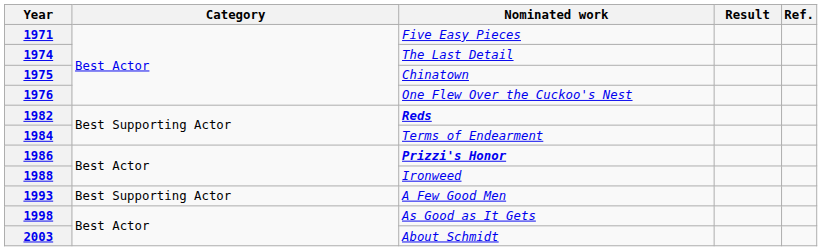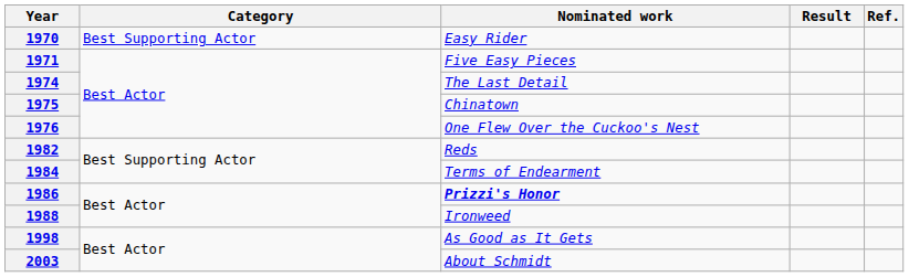 <table class=wikitable>
 <tr>
 <th scope="col" style="width:5em;">Year</th>
 <th scope="col" style="width:26em;">Category</th>
 <th scope="col" style="width:25em;">Nominated work</th>
 <th scope="col" style="width:5em;">Result</th>
 <th>Ref.</th>
+</tr>
+<tr>
+<th scope="row", style="text-align:center;"><a href='#'>1970</a></th>
+<td><a href='#'>Best Supporting Actor</a></td>
+<td><em><a href='#'>Easy Rider</a></em></td>
+<td></td>
+<td style="text-align:center;"></td>
 </tr>
 <tr>
 <th scope="row"><a href='#'>1971</a></th>
 <td rowspan="4"><a href='#'>Best Actor</a></td>
 <td><em><a href='#'>Five Easy Pieces</a></em></td>
 <td></td>
 <td style="text-align:center;"></td>
 </tr>
 <tr>
 <th scope="row"><a href='#'>1974</a></th>
 <td><em><a href='#'>The Last Detail</a></em></td>
 <td></td>
 <td style="text-align:center;"></td>
 </tr>
 <tr>
 <th scope="row"><a href='#'>1975</a></th>
 <td><em><a href='#'>Chinatown</a></em></td>
 <td></td>
 <td style="text-align:center;"></td>
 </tr>
 <tr>
 <th scope="row"><a href='#'>1976</a></th>
 <td><em><a href='#'>One Flew Over the Cuckoo's Nest</a></em></td>
 <td></td>
 <td style="text-align:center;"></td>
 </tr>
 <tr>
 <th scope="row"><a href='#'>1982</a></th>
 <td rowspan="2">Best Supporting Actor</td>
-<td><strong><em><a href='#'>Reds</a></em></strong></td>
+<td><em><a href='#'>Reds</a></em></td>
 <td></td>
 <td style="text-align:center;"></td>
 </tr>
 <tr>
 <th scope="row"><a href='#'>1984</a></th>
 <td><em><a href='#'>Terms of Endearment</a></em></td>
 <td></td>
 <td style="text-align:center;"></td>
 </tr>
 <tr>
 <th scope="row"><a href='#'>1986</a></th>
 <td rowspan="2">Best Actor</td>
 <td><strong><em><a href='#'>Prizzi's Honor</a></em></strong></td>
 <td></td>
 <td style="text-align:center;"></td>
 </tr>
 <tr>
 <th scope="row"><a href='#'>1988</a></th>
 <td><em><a href='#'>Ironweed</a></em></td>
 <td></td>
 <td style="text-align:center;"></td>
 </tr>
 <tr>
-<th scope="row"><a href='#'>1993</a></th>
-<td>Best Supporting Actor</td>
-<td><em><a href='#'>A Few Good Men</a></em></td>
-<td></td>
-<td style="text-align:center;"></td>
-</tr>
-<tr>
 <th scope="row"><a href='#'>1998</a></th>
 <td rowspan="2">Best Actor</td>
 <td><em><a href='#'>As Good as It Gets</a></em></td>
 <td></td>
 <td style="text-align:center;"></td>
 </tr>
 <tr>
 <th scope="row"><a href='#'>2003</a></th>
 <td><em><a href='#'>About Schmidt</a></em></td>
 <td></td>
 <td style="text-align:center;"></td>
 </tr>
 </table>
